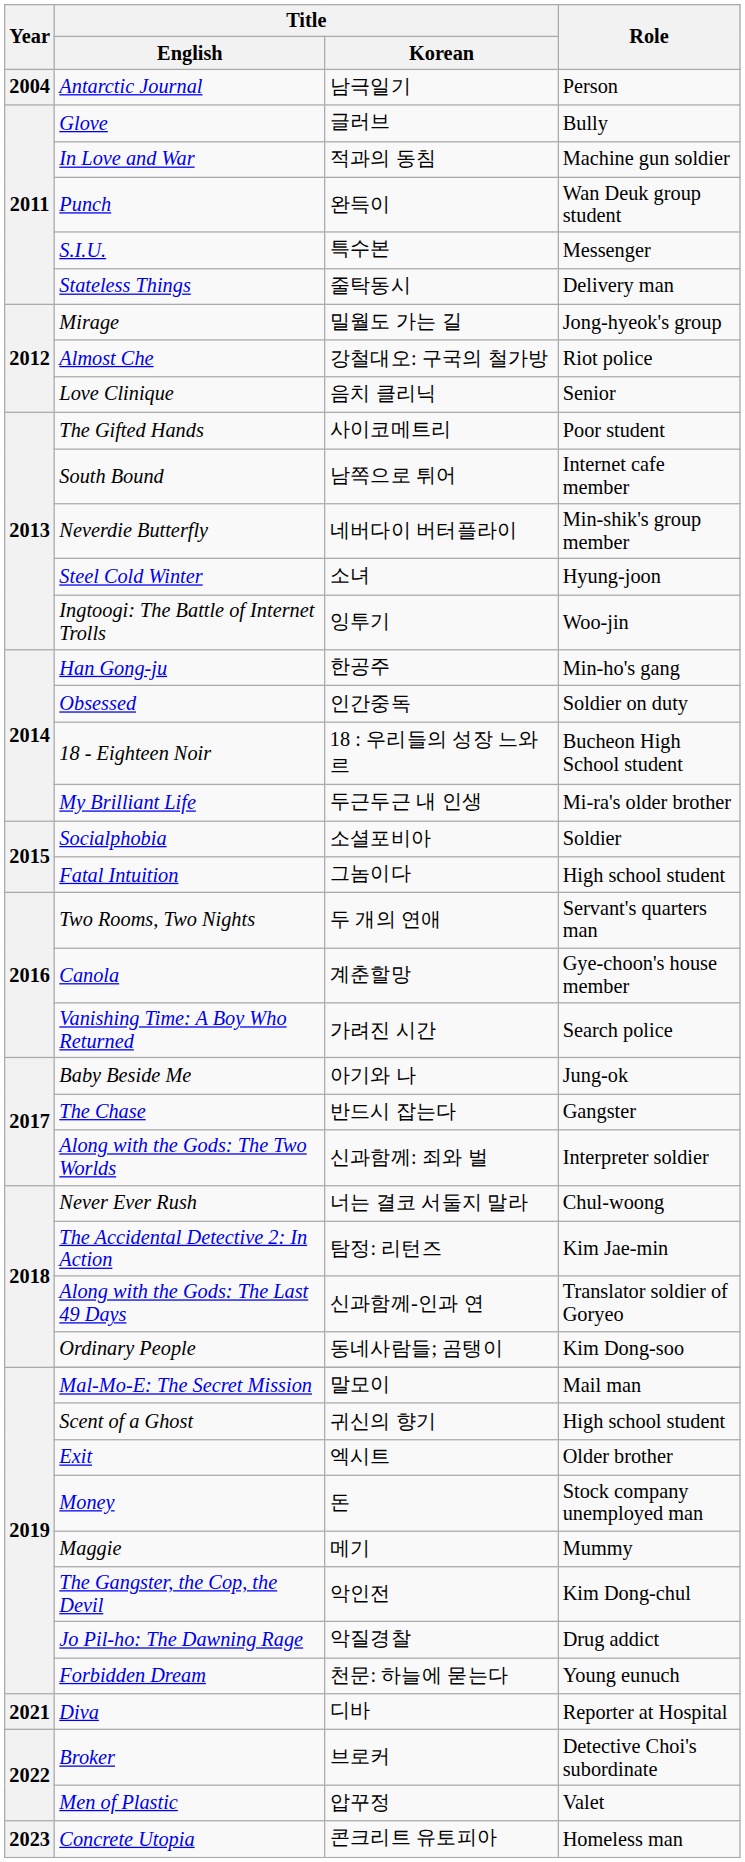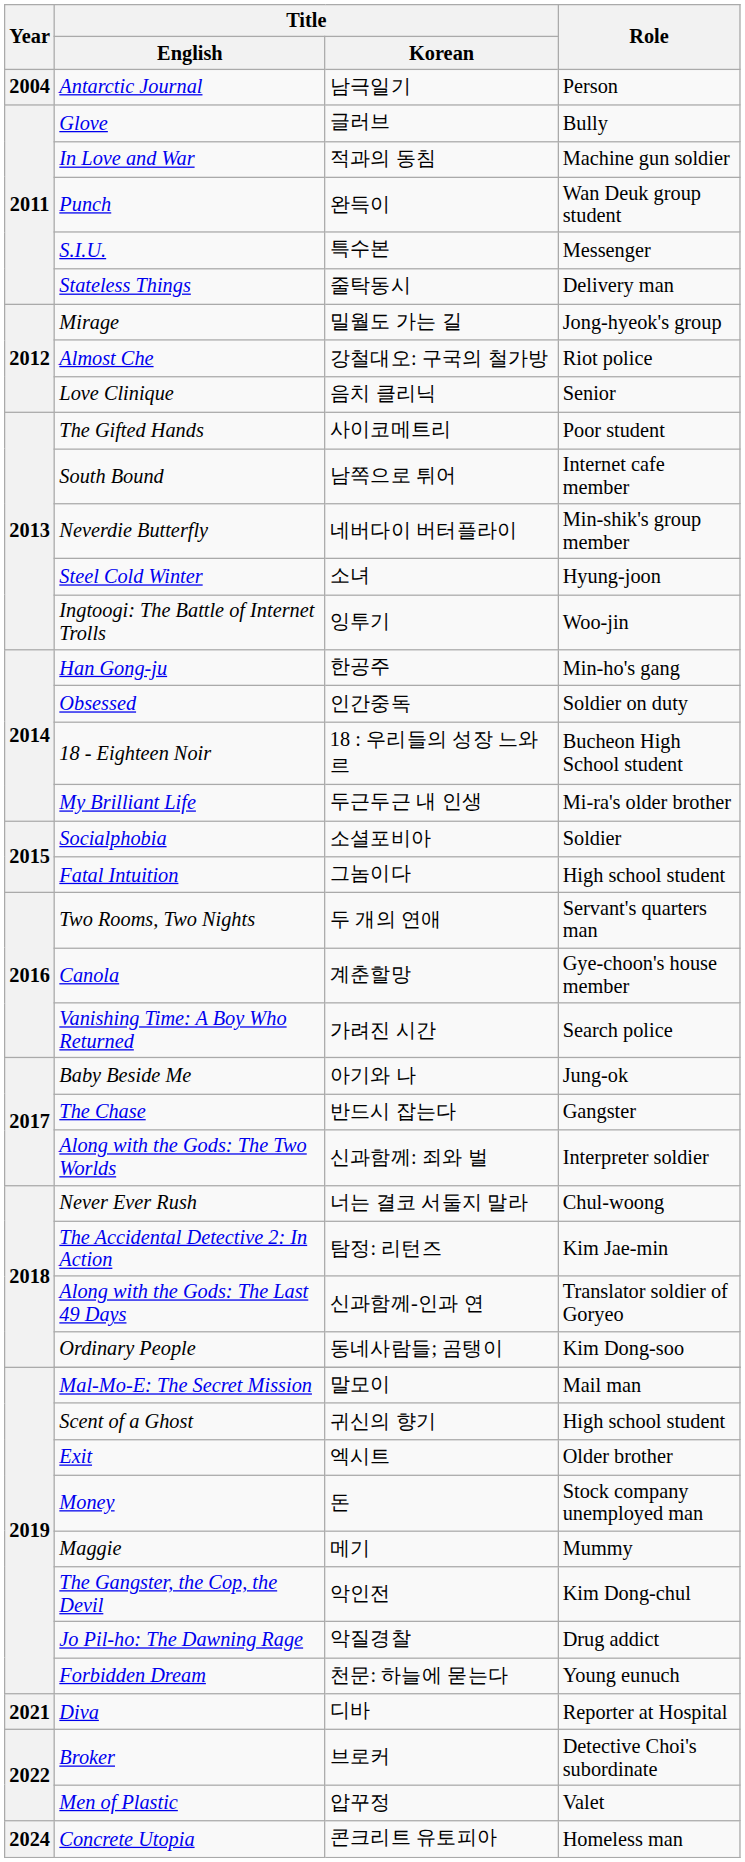 <table class="wikitable sortable plainrowheaders">
 <tr>
 <th scope="col" rowspan="2">Year</th>
 <th scope="col" colspan="2">Title</th>
 <th scope="col" rowspan="2" style="width:8.5em;">Role</th>
 </tr>
 <tr>
 <th scope="col" style="width:12.85em;">English</th>
 <th scope="col" style="width:11em;">Korean</th>
 </tr>
 <tr>
 <th scope="row">2004</th>
 <td><em><a href='#'>Antarctic Journal</a></em></td>
 <td>남극일기</td>
 <td>Person</td>
 </tr>
 <tr>
 <th Scope="row" rowspan=5>2011</th>
 <td><em><a href='#'>Glove</a></em></td>
 <td>글러브</td>
 <td>Bully</td>
 </tr>
 <tr>
 <td><em><a href='#'>In Love and War</a></em></td>
 <td>적과의 동침</td>
 <td>Machine gun soldier</td>
 </tr>
 <tr>
 <td><em><a href='#'>Punch</a></em></td>
 <td>완득이</td>
 <td>Wan Deuk group student</td>
 </tr>
 <tr>
 <td><em><a href='#'>S.I.U.</a></em></td>
 <td>특수본</td>
 <td>Messenger</td>
 </tr>
 <tr>
 <td><em><a href='#'>Stateless Things</a></em></td>
 <td>줄탁동시</td>
 <td>Delivery man</td>
 </tr>
 <tr>
 <th Scope="row" rowspan=3>2012</th>
 <td><em>Mirage</em></td>
 <td>밀월도 가는 길</td>
 <td>Jong-hyeok's group</td>
 </tr>
 <tr>
 <td><em><a href='#'>Almost Che</a></em></td>
 <td>강철대오: 구국의 철가방</td>
 <td>Riot police</td>
 </tr>
 <tr>
 <td><em>Love Clinique</em></td>
 <td>음치 클리닉</td>
 <td>Senior</td>
 </tr>
 <tr>
 <th Scope="row" rowspan=5>2013</th>
 <td><em>The Gifted Hands</em></td>
 <td>사이코메트리</td>
 <td>Poor student</td>
 </tr>
 <tr>
 <td><em>South Bound</em></td>
 <td>남쪽으로 튀어</td>
 <td>Internet cafe member</td>
 </tr>
 <tr>
 <td><em>Neverdie Butterfly</em></td>
 <td>네버다이 버터플라이</td>
 <td>Min-shik's group member</td>
 </tr>
 <tr>
 <td><em><a href='#'>Steel Cold Winter</a></em></td>
 <td>소녀</td>
 <td>Hyung-joon</td>
 </tr>
 <tr>
 <td><em>Ingtoogi: The Battle of Internet Trolls</em></td>
 <td>잉투기</td>
 <td>Woo-jin</td>
 </tr>
 <tr>
 <th Scope="row" rowspan=4>2014</th>
 <td><em><a href='#'>Han Gong-ju</a></em></td>
 <td>한공주</td>
 <td>Min-ho's gang</td>
 </tr>
 <tr>
 <td><em><a href='#'>Obsessed</a></em></td>
 <td>인간중독</td>
 <td>Soldier on duty</td>
 </tr>
 <tr>
 <td><em>18 - Eighteen Noir</em></td>
 <td>18 : 우리들의 성장 느와르</td>
 <td>Bucheon High School student</td>
 </tr>
 <tr>
 <td><em><a href='#'>My Brilliant Life</a></em></td>
 <td>두근두근 내 인생</td>
 <td>Mi-ra's older brother</td>
 </tr>
 <tr>
 <th Scope="row" rowspan=2>2015</th>
 <td><em><a href='#'>Socialphobia</a></em></td>
 <td>소셜포비아</td>
 <td>Soldier</td>
 </tr>
 <tr>
 <td><em><a href='#'>Fatal Intuition</a></em></td>
 <td>그놈이다</td>
 <td>High school student</td>
 </tr>
 <tr>
 <th Scope="row" rowspan=3>2016</th>
 <td><em>Two Rooms, Two Nights</em></td>
 <td>두 개의 연애</td>
 <td>Servant's quarters man</td>
 </tr>
 <tr>
 <td><em><a href='#'>Canola</a></em></td>
 <td>계춘할망</td>
 <td>Gye-choon's house member</td>
 </tr>
 <tr>
 <td><em><a href='#'>Vanishing Time: A Boy Who Returned</a></em></td>
 <td>가려진 시간</td>
 <td>Search police</td>
 </tr>
 <tr>
 <th Scope="row" rowspan=3>2017</th>
 <td><em>Baby Beside Me</em></td>
 <td>아기와 나</td>
 <td>Jung-ok</td>
 </tr>
 <tr>
 <td><em><a href='#'>The Chase</a></em></td>
 <td>반드시 잡는다</td>
 <td>Gangster</td>
 </tr>
 <tr>
 <td><em><a href='#'>Along with the Gods: The Two Worlds</a></em></td>
 <td>신과함께: 죄와 벌</td>
 <td>Interpreter soldier</td>
 </tr>
 <tr>
 <th Scope="row" rowspan=4>2018</th>
 <td><em>Never Ever Rush</em></td>
 <td>너는 결코 서둘지 말라</td>
 <td>Chul-woong</td>
 </tr>
 <tr>
 <td><em><a href='#'>The Accidental Detective 2: In Action</a></em></td>
 <td>탐정: 리턴즈</td>
 <td>Kim Jae-min</td>
 </tr>
 <tr>
 <td><em><a href='#'>Along with the Gods: The Last 49 Days</a></em></td>
 <td>신과함께-인과 연</td>
 <td>Translator soldier of Goryeo</td>
 </tr>
 <tr>
 <td><em>Ordinary People</em></td>
 <td>동네사람들; 곰탱이</td>
 <td>Kim Dong-soo</td>
 </tr>
 <tr>
 <th Scope="row" rowspan=9>2019</th>
 </tr>
 <tr>
 <td><em><a href='#'>Mal-Mo-E: The Secret Mission</a></em></td>
 <td>말모이</td>
 <td>Mail man</td>
 </tr>
 <tr>
 <td><em>Scent of a Ghost</em></td>
 <td>귀신의 향기</td>
 <td>High school student</td>
 </tr>
 <tr>
 <td><em><a href='#'>Exit</a></em></td>
 <td>엑시트</td>
 <td>Older brother</td>
 </tr>
 <tr>
 <td><em><a href='#'>Money</a></em></td>
 <td>돈</td>
 <td>Stock company unemployed man</td>
 </tr>
 <tr>
 <td><em>Maggie</em></td>
 <td>메기</td>
 <td>Mummy</td>
 </tr>
 <tr>
 <td><em><a href='#'>The Gangster, the Cop, the Devil</a></em></td>
 <td>악인전</td>
 <td>Kim Dong-chul</td>
 </tr>
 <tr>
 <td><em><a href='#'>Jo Pil-ho: The Dawning Rage</a></em></td>
 <td>악질경찰</td>
 <td>Drug addict</td>
 </tr>
 <tr>
 <td><em><a href='#'>Forbidden Dream</a></em></td>
 <td>천문: 하늘에 묻는다</td>
 <td>Young eunuch</td>
 </tr>
 <tr>
 <th Scope="row">2021</th>
 <td><em><a href='#'>Diva</a></em></td>
 <td>디바</td>
 <td>Reporter at Hospital</td>
 </tr>
 <tr>
 <th scope="row" rowspan="2">2022</th>
 <td><em><a href='#'>Broker</a></em></td>
 <td>브로커</td>
 <td>Detective Choi's subordinate </td>
 </tr>
 <tr>
 <td><em><a href='#'>Men of Plastic</a></em></td>
 <td>압꾸정</td>
 <td>Valet </td>
 </tr>
 <tr>
-<th scope="row">2023</th>
+<th scope="row">2024</th>
 <td><em><a href='#'>Concrete Utopia</a></em></td>
 <td>콘크리트 유토피아</td>
 <td>Homeless man</td>
 </tr>
 </table>
